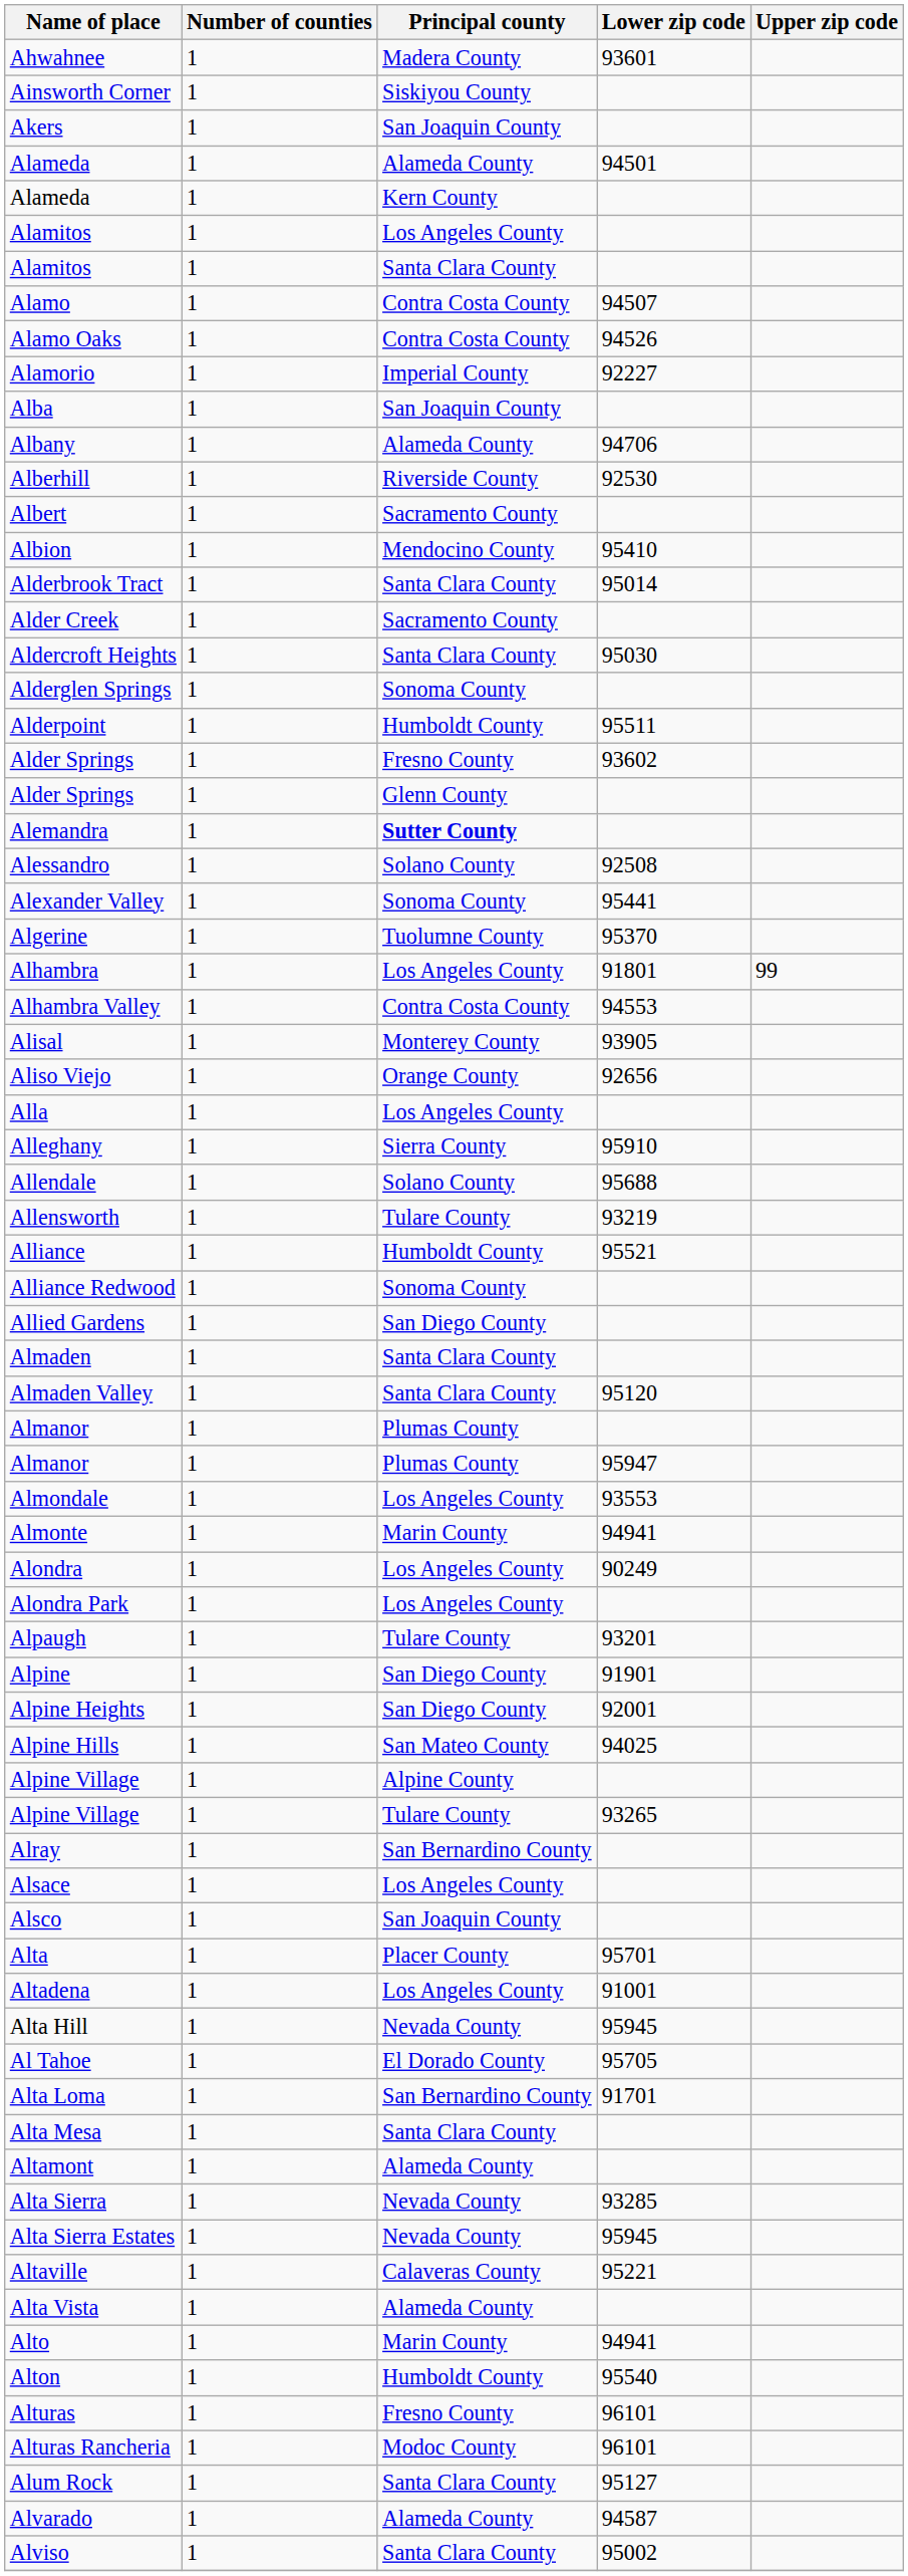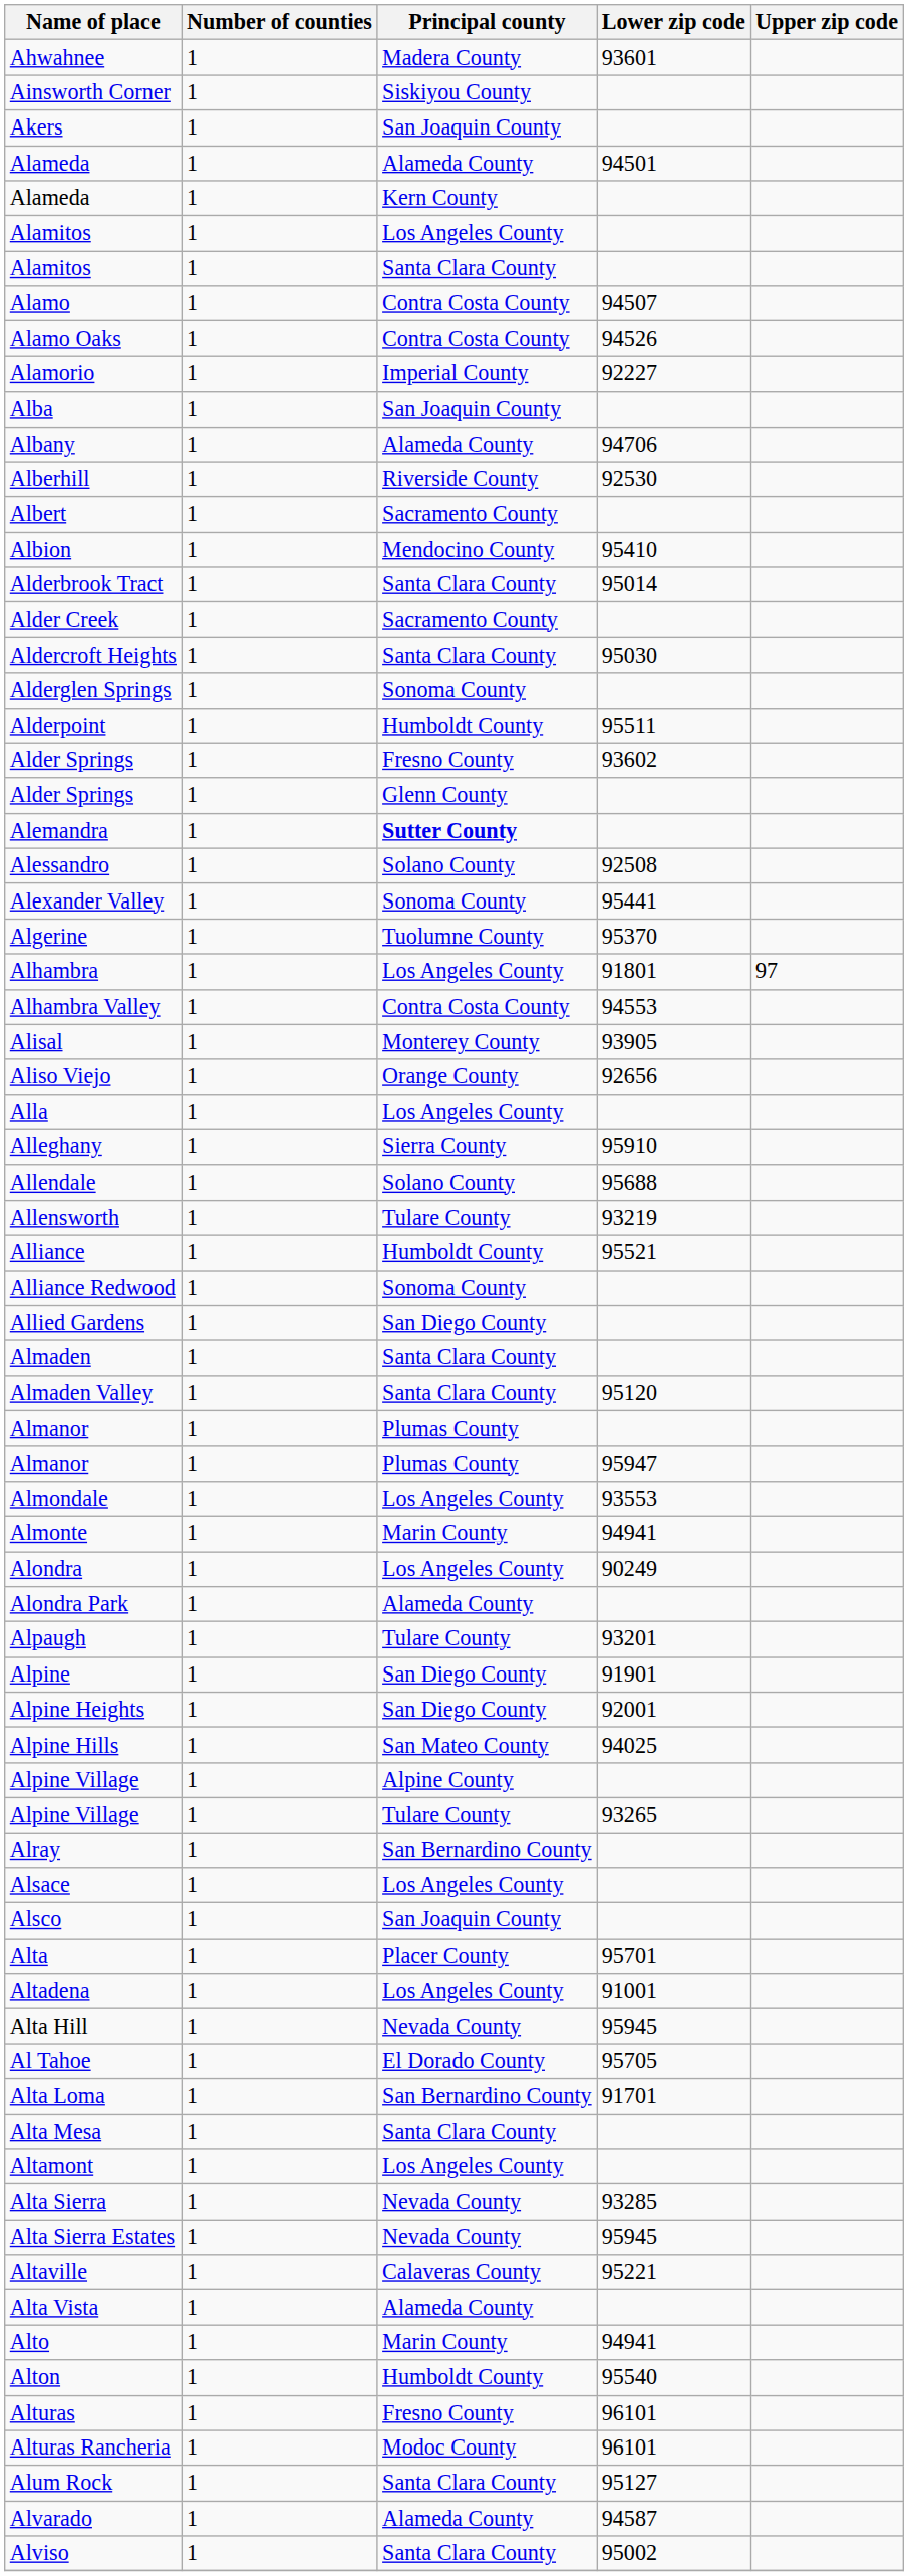 <table class="wikitable">
 <tr>
 <th>Name of place</th>
 <th>Number of counties</th>
 <th>Principal county</th>
 <th>Lower zip code</th>
 <th>Upper zip code</th>
 </tr>
 <tr --->
 <td><a href='#'>Ahwahnee</a></td>
 <td>1</td>
 <td><a href='#'>Madera County</a></td>
 <td>93601</td>
 <td> </td>
 </tr>
 <tr --->
 <td><a href='#'>Ainsworth Corner</a></td>
 <td>1</td>
 <td><a href='#'>Siskiyou County</a></td>
 <td> </td>
 <td> </td>
 </tr>
 <tr --->
 <td><a href='#'>Akers</a></td>
 <td>1</td>
 <td><a href='#'>San Joaquin County</a></td>
 <td> </td>
 <td> </td>
 </tr>
 <tr --->
 <td><a href='#'>Alameda</a></td>
 <td>1</td>
 <td><a href='#'>Alameda County</a></td>
 <td>94501</td>
 <td> </td>
 </tr>
 <tr --->
 <td>Alameda</td>
 <td>1</td>
 <td><a href='#'>Kern County</a></td>
 <td> </td>
 <td> </td>
 </tr>
 <tr --->
 <td><a href='#'>Alamitos</a></td>
 <td>1</td>
 <td><a href='#'>Los Angeles County</a></td>
 <td> </td>
 <td> </td>
 </tr>
 <tr --->
 <td><a href='#'>Alamitos</a></td>
 <td>1</td>
 <td><a href='#'>Santa Clara County</a></td>
 <td> </td>
 <td> </td>
 </tr>
 <tr --->
 <td><a href='#'>Alamo</a></td>
 <td>1</td>
 <td><a href='#'>Contra Costa County</a></td>
 <td>94507</td>
 <td> </td>
 </tr>
 <tr --->
 <td><a href='#'>Alamo Oaks</a></td>
 <td>1</td>
 <td><a href='#'>Contra Costa County</a></td>
 <td>94526</td>
 <td> </td>
 </tr>
 <tr --->
 <td><a href='#'>Alamorio</a></td>
 <td>1</td>
 <td><a href='#'>Imperial County</a></td>
 <td>92227</td>
 <td> </td>
 </tr>
 <tr --->
 <td><a href='#'>Alba</a></td>
 <td>1</td>
 <td><a href='#'>San Joaquin County</a></td>
 <td> </td>
 <td> </td>
 </tr>
 <tr --->
 <td><a href='#'>Albany</a></td>
 <td>1</td>
 <td><a href='#'>Alameda County</a></td>
 <td>94706</td>
 <td> </td>
 </tr>
 <tr --->
 <td><a href='#'>Alberhill</a></td>
 <td>1</td>
 <td><a href='#'>Riverside County</a></td>
 <td>92530</td>
 <td> </td>
 </tr>
 <tr --->
 <td><a href='#'>Albert</a></td>
 <td>1</td>
 <td><a href='#'>Sacramento County</a></td>
 <td> </td>
 <td> </td>
 </tr>
 <tr --->
 <td><a href='#'>Albion</a></td>
 <td>1</td>
 <td><a href='#'>Mendocino County</a></td>
 <td>95410</td>
 <td> </td>
 </tr>
 <tr --->
 <td><a href='#'>Alderbrook Tract</a></td>
 <td>1</td>
 <td><a href='#'>Santa Clara County</a></td>
 <td>95014</td>
 <td> </td>
 </tr>
 <tr --->
 <td><a href='#'>Alder Creek</a></td>
 <td>1</td>
 <td><a href='#'>Sacramento County</a></td>
 <td> </td>
 <td> </td>
 </tr>
 <tr --->
 <td><a href='#'>Aldercroft Heights</a></td>
 <td>1</td>
 <td><a href='#'>Santa Clara County</a></td>
 <td>95030</td>
 <td> </td>
 </tr>
 <tr --->
 <td><a href='#'>Alderglen Springs</a></td>
 <td>1</td>
 <td><a href='#'>Sonoma County</a></td>
 <td> </td>
 <td> </td>
 </tr>
 <tr --->
 <td><a href='#'>Alderpoint</a></td>
 <td>1</td>
 <td><a href='#'>Humboldt County</a></td>
 <td>95511</td>
 <td> </td>
 </tr>
 <tr --->
 <td><a href='#'>Alder Springs</a></td>
 <td>1</td>
 <td><a href='#'>Fresno County</a></td>
 <td>93602</td>
 <td> </td>
 </tr>
 <tr --->
 <td><a href='#'>Alder Springs</a></td>
 <td>1</td>
 <td><a href='#'>Glenn County</a></td>
 <td> </td>
 <td> </td>
 </tr>
 <tr --->
 <td><a href='#'>Alemandra</a></td>
 <td>1</td>
 <td><strong><a href='#'>Sutter County</a></strong></td>
 <td> </td>
 <td> </td>
 </tr>
 <tr --->
 <td><a href='#'>Alessandro</a></td>
 <td>1</td>
 <td><a href='#'>Solano County</a></td>
 <td>92508</td>
 <td> </td>
 </tr>
 <tr --->
 <td><a href='#'>Alexander Valley</a></td>
 <td>1</td>
 <td><a href='#'>Sonoma County</a></td>
 <td>95441</td>
 <td> </td>
 </tr>
 <tr --->
 <td><a href='#'>Algerine</a></td>
 <td>1</td>
 <td><a href='#'>Tuolumne County</a></td>
 <td>95370</td>
 <td> </td>
 </tr>
 <tr --->
 <td><a href='#'>Alhambra</a></td>
 <td>1</td>
 <td><a href='#'>Los Angeles County</a></td>
 <td>91801</td>
-<td>99</td>
+<td>97</td>
 </tr>
 <tr --->
 <td><a href='#'>Alhambra Valley</a></td>
 <td>1</td>
 <td><a href='#'>Contra Costa County</a></td>
 <td>94553</td>
 <td> </td>
 </tr>
 <tr --->
 <td><a href='#'>Alisal</a></td>
 <td>1</td>
 <td><a href='#'>Monterey County</a></td>
 <td>93905</td>
 <td> </td>
 </tr>
 <tr --->
 <td><a href='#'>Aliso Viejo</a></td>
 <td>1</td>
 <td><a href='#'>Orange County</a></td>
 <td>92656</td>
 <td> </td>
 </tr>
 <tr --->
 <td><a href='#'>Alla</a></td>
 <td>1</td>
 <td><a href='#'>Los Angeles County</a></td>
 <td> </td>
 <td> </td>
 </tr>
 <tr --->
 <td><a href='#'>Alleghany</a></td>
 <td>1</td>
 <td><a href='#'>Sierra County</a></td>
 <td>95910</td>
 <td> </td>
 </tr>
 <tr --->
 <td><a href='#'>Allendale</a></td>
 <td>1</td>
 <td><a href='#'>Solano County</a></td>
 <td>95688</td>
 <td> </td>
 </tr>
 <tr --->
 <td><a href='#'>Allensworth</a></td>
 <td>1</td>
 <td><a href='#'>Tulare County</a></td>
 <td>93219</td>
 <td> </td>
 </tr>
 <tr --->
 <td><a href='#'>Alliance</a></td>
 <td>1</td>
 <td><a href='#'>Humboldt County</a></td>
 <td>95521</td>
 <td> </td>
 </tr>
 <tr --->
 <td><a href='#'>Alliance Redwood</a></td>
 <td>1</td>
 <td><a href='#'>Sonoma County</a></td>
 <td> </td>
 <td> </td>
 </tr>
 <tr --->
 <td><a href='#'>Allied Gardens</a></td>
 <td>1</td>
 <td><a href='#'>San Diego County</a></td>
 <td> </td>
 <td> </td>
 </tr>
 <tr --->
 <td><a href='#'>Almaden</a></td>
 <td>1</td>
 <td><a href='#'>Santa Clara County</a></td>
 <td> </td>
 <td> </td>
 </tr>
 <tr --->
 <td><a href='#'>Almaden Valley</a></td>
 <td>1</td>
 <td><a href='#'>Santa Clara County</a></td>
 <td>95120</td>
 <td> </td>
 </tr>
 <tr --->
 <td><a href='#'>Almanor</a></td>
 <td>1</td>
 <td><a href='#'>Plumas County</a></td>
 <td> </td>
 <td> </td>
 </tr>
 <tr --->
 <td><a href='#'>Almanor</a></td>
 <td>1</td>
 <td><a href='#'>Plumas County</a></td>
 <td>95947</td>
 <td> </td>
 </tr>
 <tr --->
 <td><a href='#'>Almondale</a></td>
 <td>1</td>
 <td><a href='#'>Los Angeles County</a></td>
 <td>93553</td>
 <td> </td>
 </tr>
 <tr --->
 <td><a href='#'>Almonte</a></td>
 <td>1</td>
 <td><a href='#'>Marin County</a></td>
 <td>94941</td>
 <td> </td>
 </tr>
 <tr --->
 <td><a href='#'>Alondra</a></td>
 <td>1</td>
 <td><a href='#'>Los Angeles County</a></td>
 <td>90249</td>
 <td> </td>
 </tr>
 <tr --->
 <td><a href='#'>Alondra Park</a></td>
 <td>1</td>
-<td><a href='#'>Los Angeles County</a></td>
+<td><a href='#'>Alameda County</a></td>
 <td> </td>
 <td> </td>
 </tr>
 <tr --->
 <td><a href='#'>Alpaugh</a></td>
 <td>1</td>
 <td><a href='#'>Tulare County</a></td>
 <td>93201</td>
 <td> </td>
 </tr>
 <tr --->
 <td><a href='#'>Alpine</a></td>
 <td>1</td>
 <td><a href='#'>San Diego County</a></td>
 <td>91901</td>
 <td> </td>
 </tr>
 <tr --->
 <td><a href='#'>Alpine Heights</a></td>
 <td>1</td>
 <td><a href='#'>San Diego County</a></td>
 <td>92001</td>
 <td> </td>
 </tr>
 <tr --->
 <td><a href='#'>Alpine Hills</a></td>
 <td>1</td>
 <td><a href='#'>San Mateo County</a></td>
 <td>94025</td>
 <td> </td>
 </tr>
 <tr --->
 <td><a href='#'>Alpine Village</a></td>
 <td>1</td>
 <td><a href='#'>Alpine County</a></td>
 <td> </td>
 <td> </td>
 </tr>
 <tr --->
 <td><a href='#'>Alpine Village</a></td>
 <td>1</td>
 <td><a href='#'>Tulare County</a></td>
 <td>93265</td>
 <td> </td>
 </tr>
 <tr --->
 <td><a href='#'>Alray</a></td>
 <td>1</td>
 <td><a href='#'>San Bernardino County</a></td>
 <td> </td>
 <td> </td>
 </tr>
 <tr --->
 <td><a href='#'>Alsace</a></td>
 <td>1</td>
 <td><a href='#'>Los Angeles County</a></td>
 <td> </td>
 <td> </td>
 </tr>
 <tr --->
 <td><a href='#'>Alsco</a></td>
 <td>1</td>
 <td><a href='#'>San Joaquin County</a></td>
 <td> </td>
 <td> </td>
 </tr>
 <tr --->
 <td><a href='#'>Alta</a></td>
 <td>1</td>
 <td><a href='#'>Placer County</a></td>
 <td>95701</td>
 <td> </td>
 </tr>
 <tr --->
 <td><a href='#'>Altadena</a></td>
 <td>1</td>
 <td><a href='#'>Los Angeles County</a></td>
 <td>91001</td>
 <td> </td>
 </tr>
 <tr --->
 <td>Alta Hill</td>
 <td>1</td>
 <td><a href='#'>Nevada County</a></td>
 <td>95945</td>
 <td> </td>
 </tr>
 <tr --->
 <td><a href='#'>Al Tahoe</a></td>
 <td>1</td>
 <td><a href='#'>El Dorado County</a></td>
 <td>95705</td>
 <td> </td>
 </tr>
 <tr --->
 <td><a href='#'>Alta Loma</a></td>
 <td>1</td>
 <td><a href='#'>San Bernardino County</a></td>
 <td>91701</td>
 <td> </td>
 </tr>
 <tr --->
 <td><a href='#'>Alta Mesa</a></td>
 <td>1</td>
 <td><a href='#'>Santa Clara County</a></td>
 <td> </td>
 <td> </td>
 </tr>
 <tr --->
 <td><a href='#'>Altamont</a></td>
 <td>1</td>
-<td><a href='#'>Alameda County</a></td>
+<td><a href='#'>Los Angeles County</a></td>
 <td> </td>
 <td> </td>
 </tr>
 <tr --->
 <td><a href='#'>Alta Sierra</a></td>
 <td>1</td>
 <td><a href='#'>Nevada County</a></td>
 <td>93285</td>
 <td> </td>
 </tr>
 <tr --->
 <td><a href='#'>Alta Sierra Estates</a></td>
 <td>1</td>
 <td><a href='#'>Nevada County</a></td>
 <td>95945</td>
 <td> </td>
 </tr>
 <tr --->
 <td><a href='#'>Altaville</a></td>
 <td>1</td>
 <td><a href='#'>Calaveras County</a></td>
 <td>95221</td>
 <td> </td>
 </tr>
 <tr --->
 <td><a href='#'>Alta Vista</a></td>
 <td>1</td>
 <td><a href='#'>Alameda County</a></td>
 <td> </td>
 <td> </td>
 </tr>
 <tr --->
 <td><a href='#'>Alto</a></td>
 <td>1</td>
 <td><a href='#'>Marin County</a></td>
 <td>94941</td>
 <td> </td>
 </tr>
 <tr --->
 <td><a href='#'>Alton</a></td>
 <td>1</td>
 <td><a href='#'>Humboldt County</a></td>
 <td>95540</td>
 <td> </td>
 </tr>
 <tr --->
 <td><a href='#'>Alturas</a></td>
 <td>1</td>
 <td><a href='#'>Fresno County</a></td>
 <td>96101</td>
 <td> </td>
 </tr>
 <tr --->
 <td><a href='#'>Alturas Rancheria</a></td>
 <td>1</td>
 <td><a href='#'>Modoc County</a></td>
 <td>96101</td>
 <td> </td>
 </tr>
 <tr --->
 <td><a href='#'>Alum Rock</a></td>
 <td>1</td>
 <td><a href='#'>Santa Clara County</a></td>
 <td>95127</td>
 <td> </td>
 </tr>
 <tr --->
 <td><a href='#'>Alvarado</a></td>
 <td>1</td>
 <td><a href='#'>Alameda County</a></td>
 <td>94587</td>
 <td> </td>
 </tr>
 <tr --->
 <td><a href='#'>Alviso</a></td>
 <td>1</td>
 <td><a href='#'>Santa Clara County</a></td>
 <td>95002</td>
 <td> </td>
 </tr>
 <tr --->
 </tr>
 </table>
